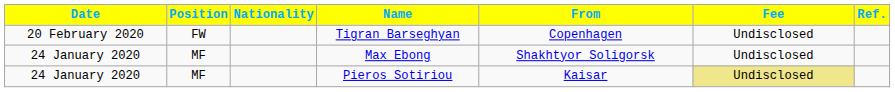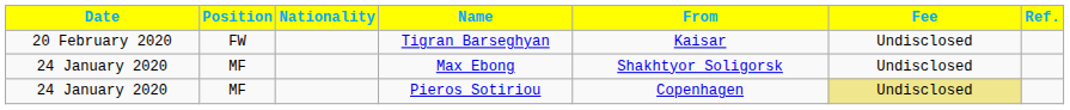 <table class="wikitable"  style="text-align:center; font-size:90%; ">
 <tr>
 <th style="background:#ffff00; color:#00AAFF; width:150px;">Date</th>
 <th style="background:#ffff00; color:#00AAFF; width:50px;">Position</th>
 <th style="background:#ffff00; color:#00AAFF; width:50px;">Nationality</th>
 <th style="background:#ffff00; color:#00AAFF; width:150px;">Name</th>
 <th style="background:#ffff00; color:#00AAFF; width:200px;">From</th>
 <th style="background:#ffff00; color:#00AAFF; width:150px;">Fee</th>
 <th style="background:#ffff00; color:#00AAFF; width:25px;">Ref.</th>
 </tr>
 <tr>
 <td>20 February 2020</td>
 <td>FW</td>
 <td></td>
 <td><a href='#'>Tigran Barseghyan</a></td>
-<td><a href='#'>Copenhagen</a></td>
+<td><a href='#'>Kaisar</a></td>
 <td>Undisclosed</td>
 <td></td>
 </tr>
 <tr>
 <td>24 January 2020</td>
 <td>MF</td>
 <td></td>
 <td><a href='#'>Max Ebong</a></td>
 <td><a href='#'>Shakhtyor Soligorsk</a></td>
 <td>Undisclosed</td>
 <td></td>
 </tr>
 <tr>
 <td>24 January 2020</td>
 <td>MF</td>
 <td></td>
 <td><a href='#'>Pieros Sotiriou</a></td>
-<td><a href='#'>Kaisar</a></td>
+<td><a href='#'>Copenhagen</a></td>
 <td style="background: khaki;">Undisclosed</td>
 <td></td>
 </tr>
 </table>
